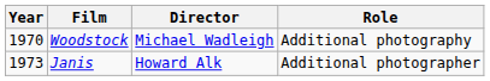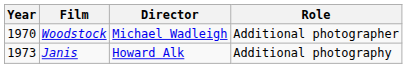 <table class="wikitable">
 <tr>
 <th>Year</th>
 <th>Film</th>
 <th>Director</th>
 <th>Role</th>
 </tr>
 <tr>
 <td>1970</td>
 <td><em><a href='#'>Woodstock</a></em></td>
 <td><a href='#'>Michael Wadleigh</a></td>
-<td>Additional photography</td>
+<td>Additional photographer</td>
 </tr>
 <tr>
 <td>1973</td>
 <td><em><a href='#'>Janis</a></em></td>
 <td><a href='#'>Howard Alk</a></td>
-<td>Additional photographer</td>
+<td>Additional photography</td>
 </tr>
 </table>
